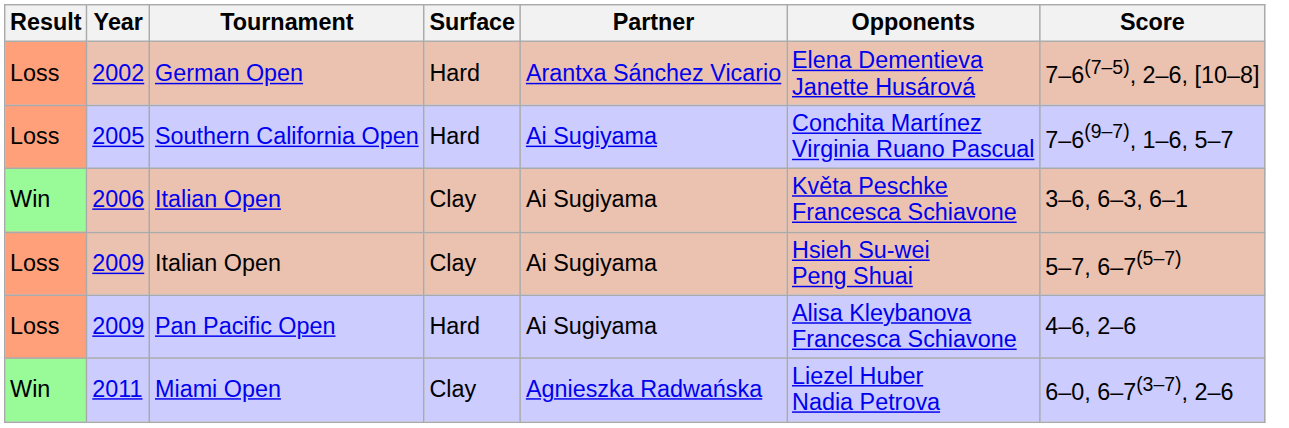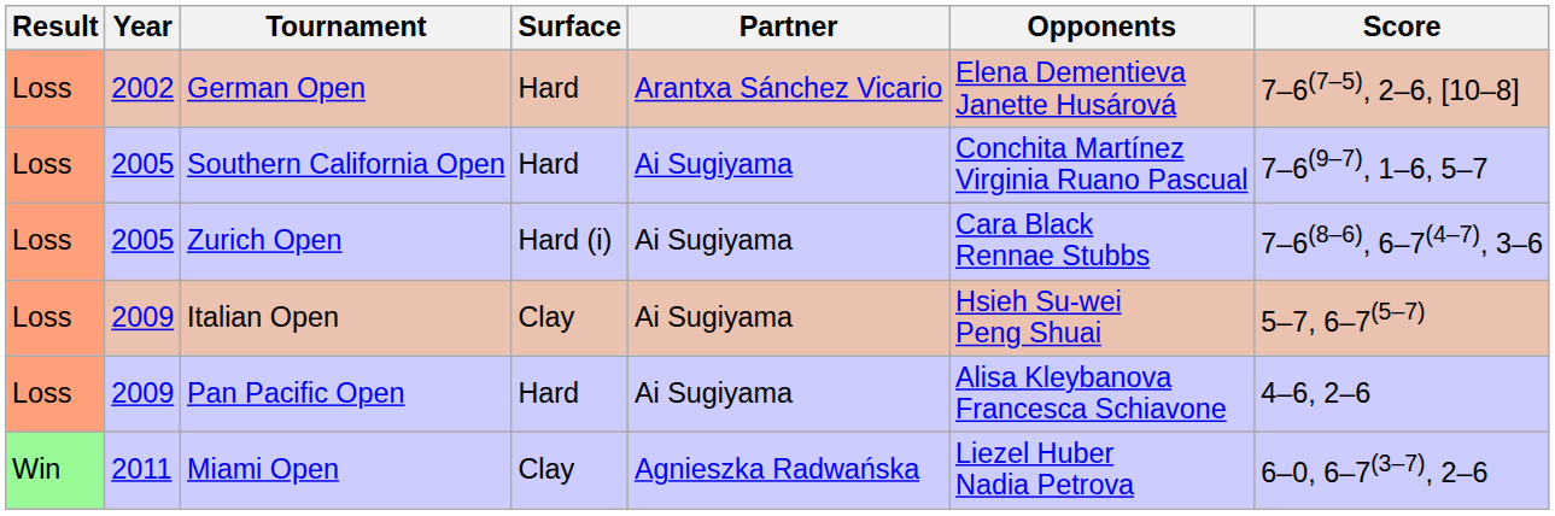 <table class="sortable wikitable">
 <tr>
 <th>Result</th>
 <th>Year</th>
 <th>Tournament</th>
 <th>Surface</th>
 <th>Partner</th>
 <th>Opponents</th>
 <th>Score</th>
 </tr>
 <tr bgcolor=EBC2AF>
 <td bgcolor=ffa07a>Loss</td>
 <td><a href='#'>2002</a></td>
 <td><a href='#'>German Open</a></td>
 <td>Hard</td>
 <td> <a href='#'>Arantxa Sánchez Vicario</a></td>
 <td> <a href='#'>Elena Dementieva</a> <br> <a href='#'>Janette Husárová</a></td>
 <td>7–6<sup>(7–5)</sup>, 2–6, [10–8]</td>
 </tr>
 <tr bgcolor=CCCCFF>
 <td bgcolor=ffa07a>Loss</td>
 <td><a href='#'>2005</a></td>
 <td><a href='#'>Southern California Open</a></td>
 <td>Hard</td>
 <td> <a href='#'>Ai Sugiyama</a></td>
 <td> <a href='#'>Conchita Martínez</a> <br> <a href='#'>Virginia Ruano Pascual</a></td>
 <td>7–6<sup>(9–7)</sup>, 1–6, 5–7</td>
 </tr>
-<tr bgcolor=EBC2AF>
-<td bgcolor=98FB98>Win</td>
-<td><a href='#'>2006</a></td>
-<td><a href='#'>Italian Open</a></td>
-<td>Clay</td>
+<tr bgcolor=CCCCFF>
+<td bgcolor=ffa07a>Loss</td>
+<td><a href='#'>2005</a></td>
+<td><a href='#'>Zurich Open</a></td>
+<td>Hard (i)</td>
 <td> Ai Sugiyama</td>
-<td> <a href='#'>Květa Peschke</a> <br>  <a href='#'>Francesca Schiavone</a></td>
-<td>3–6, 6–3, 6–1</td>
+<td> <a href='#'>Cara Black</a> <br>  <a href='#'>Rennae Stubbs</a></td>
+<td>7–6<sup>(8–6)</sup>, 6–7<sup>(4–7)</sup>, 3–6</td>
 </tr>
 <tr bgcolor=EBC2AF>
 <td bgcolor=ffa07a>Loss</td>
 <td><a href='#'>2009</a></td>
 <td>Italian Open</td>
 <td>Clay</td>
 <td> Ai Sugiyama</td>
 <td> <a href='#'>Hsieh Su-wei</a> <br>  <a href='#'>Peng Shuai</a></td>
 <td>5–7, 6–7<sup>(5–7)</sup></td>
 </tr>
 <tr bgcolor=CCCCFF>
 <td bgcolor=ffa07a>Loss</td>
 <td><a href='#'>2009</a></td>
 <td><a href='#'>Pan Pacific Open</a></td>
 <td>Hard</td>
 <td> Ai Sugiyama</td>
 <td> <a href='#'>Alisa Kleybanova</a> <br>  <a href='#'>Francesca Schiavone</a></td>
 <td>4–6, 2–6</td>
 </tr>
 <tr bgcolor=CCCCFF>
 <td bgcolor=98FB98>Win</td>
 <td><a href='#'>2011</a></td>
 <td><a href='#'>Miami Open</a></td>
 <td>Clay</td>
 <td> <a href='#'>Agnieszka Radwańska</a></td>
 <td> <a href='#'>Liezel Huber</a> <br>  <a href='#'>Nadia Petrova</a></td>
 <td>6–0, 6–7<sup>(3–7)</sup>, 2–6</td>
 </tr>
 </table>
